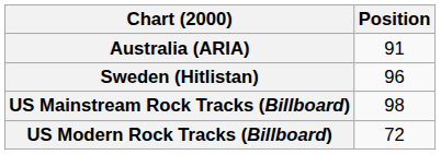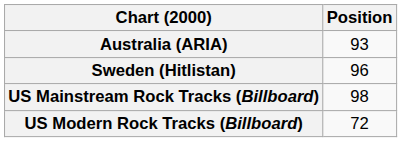 <table class="wikitable sortable plainrowheaders" style="text-align:center">
 <tr>
 <th>Chart (2000)</th>
 <th>Position</th>
 </tr>
 <tr>
 <th scope="row">Australia (ARIA)</th>
-<td>91</td>
+<td>93</td>
 </tr>
 <tr>
 <th scope="row">Sweden (Hitlistan)</th>
 <td>96</td>
 </tr>
 <tr>
 <th scope="row">US Mainstream Rock Tracks (<em>Billboard</em>)</th>
 <td>98</td>
 </tr>
 <tr>
 <th scope="row">US Modern Rock Tracks (<em>Billboard</em>)</th>
 <td>72</td>
 </tr>
 </table>
